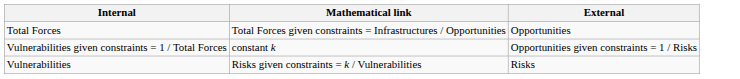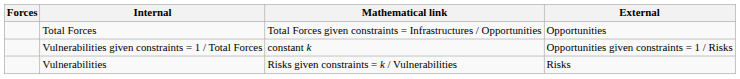 <table class="wikitable">
 <tr>
+<th>Forces</th>
 <th>Internal</th>
 <th>Mathematical link</th>
 <th>External</th>
 </tr>
 <tr>
+<td></td>
 <td>Total Forces</td>
 <td>Total Forces given constraints = Infrastructures / Opportunities</td>
 <td>Opportunities</td>
 </tr>
 <tr>
+<td></td>
 <td>Vulnerabilities given constraints = 1 / Total Forces</td>
 <td>constant <em>k</em></td>
 <td>Opportunities given constraints = 1 / Risks</td>
 </tr>
 <tr>
+<td></td>
 <td>Vulnerabilities</td>
 <td>Risks given constraints = <em>k</em> / Vulnerabilities</td>
 <td>Risks</td>
 </tr>
 </table>
